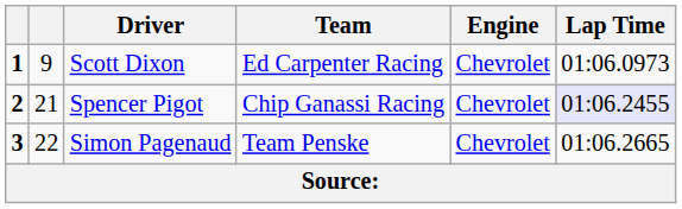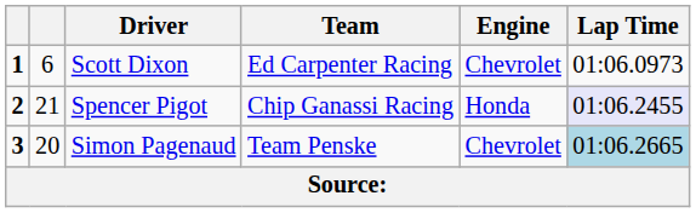 <table class="wikitable" style="font-size:85%;">
 <tr>
 <th></th>
 <th></th>
 <th>Driver</th>
 <th>Team</th>
 <th>Engine</th>
 <th>Lap Time</th>
 </tr>
 <tr>
 <td style="text-align:center;"><strong>1</strong></td>
-<td style="text-align:center;">9</td>
+<td style="text-align:center;">6</td>
 <td> <a href='#'>Scott Dixon</a> <strong></strong></td>
 <td><a href='#'>Ed Carpenter Racing</a></td>
 <td><a href='#'>Chevrolet</a></td>
 <td>01:06.0973</td>
 </tr>
 <tr>
 <td style="text-align:center;"><strong>2</strong></td>
 <td style="text-align:center;">21</td>
 <td> <a href='#'>Spencer Pigot</a></td>
 <td><a href='#'>Chip Ganassi Racing</a></td>
-<td><a href='#'>Chevrolet</a></td>
+<td><a href='#'>Honda</a></td>
 <td style="background: lavender;">01:06.2455</td>
 </tr>
 <tr>
 <td style="text-align:center;"><strong>3</strong></td>
-<td style="text-align:center;">22</td>
+<td style="text-align:center;">20</td>
 <td> <a href='#'>Simon Pagenaud</a> <strong></strong></td>
 <td><a href='#'>Team Penske</a></td>
 <td><a href='#'>Chevrolet</a></td>
-<td>01:06.2665</td>
+<td style="background: lightblue;">01:06.2665</td>
 </tr>
 <tr>
 <th colspan="6">Source:</th>
 </tr>
 </table>
